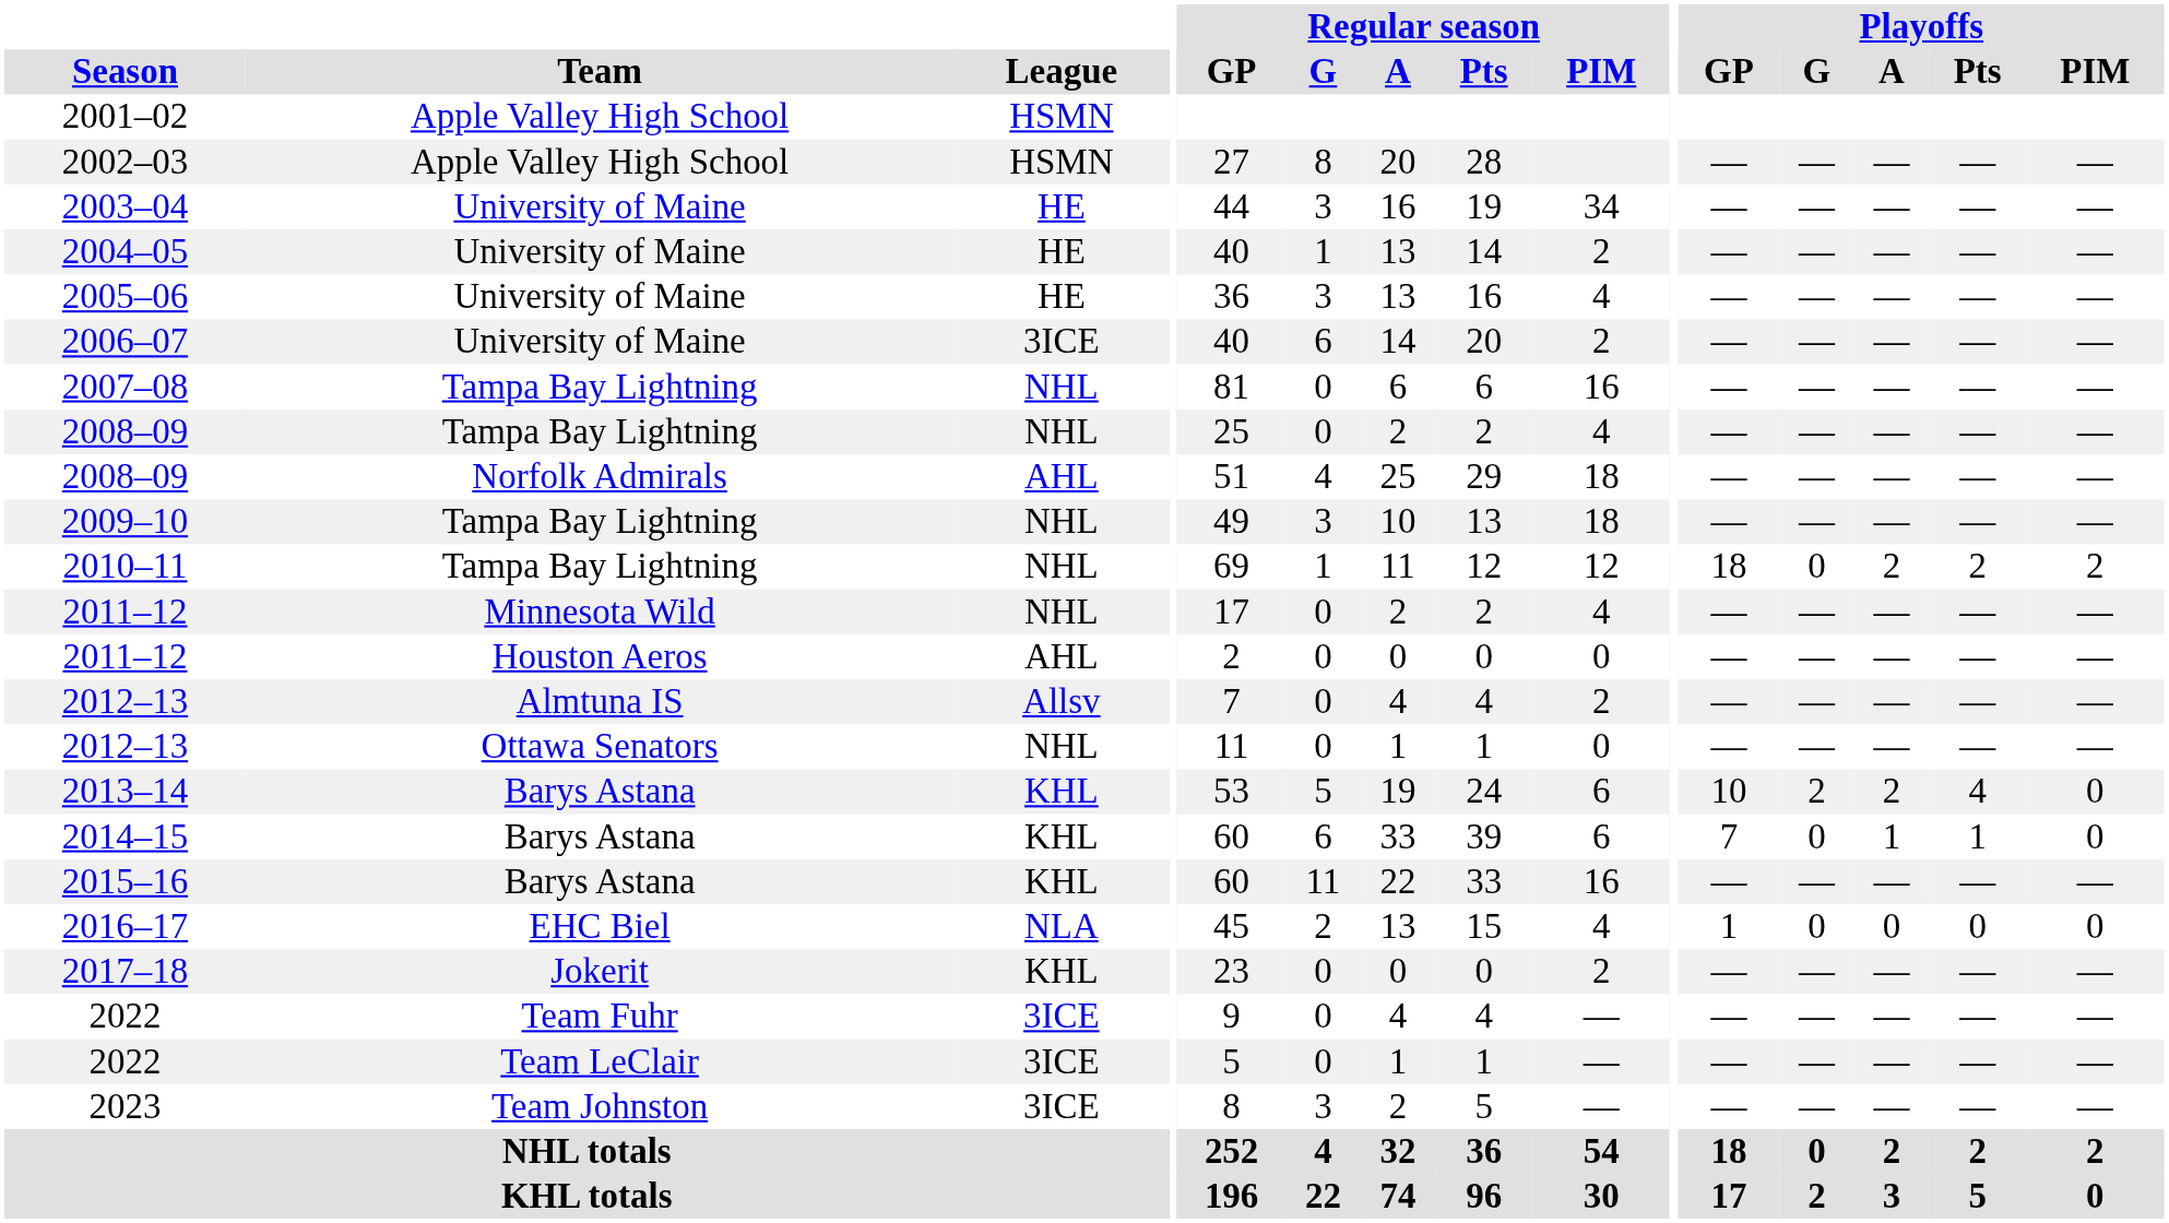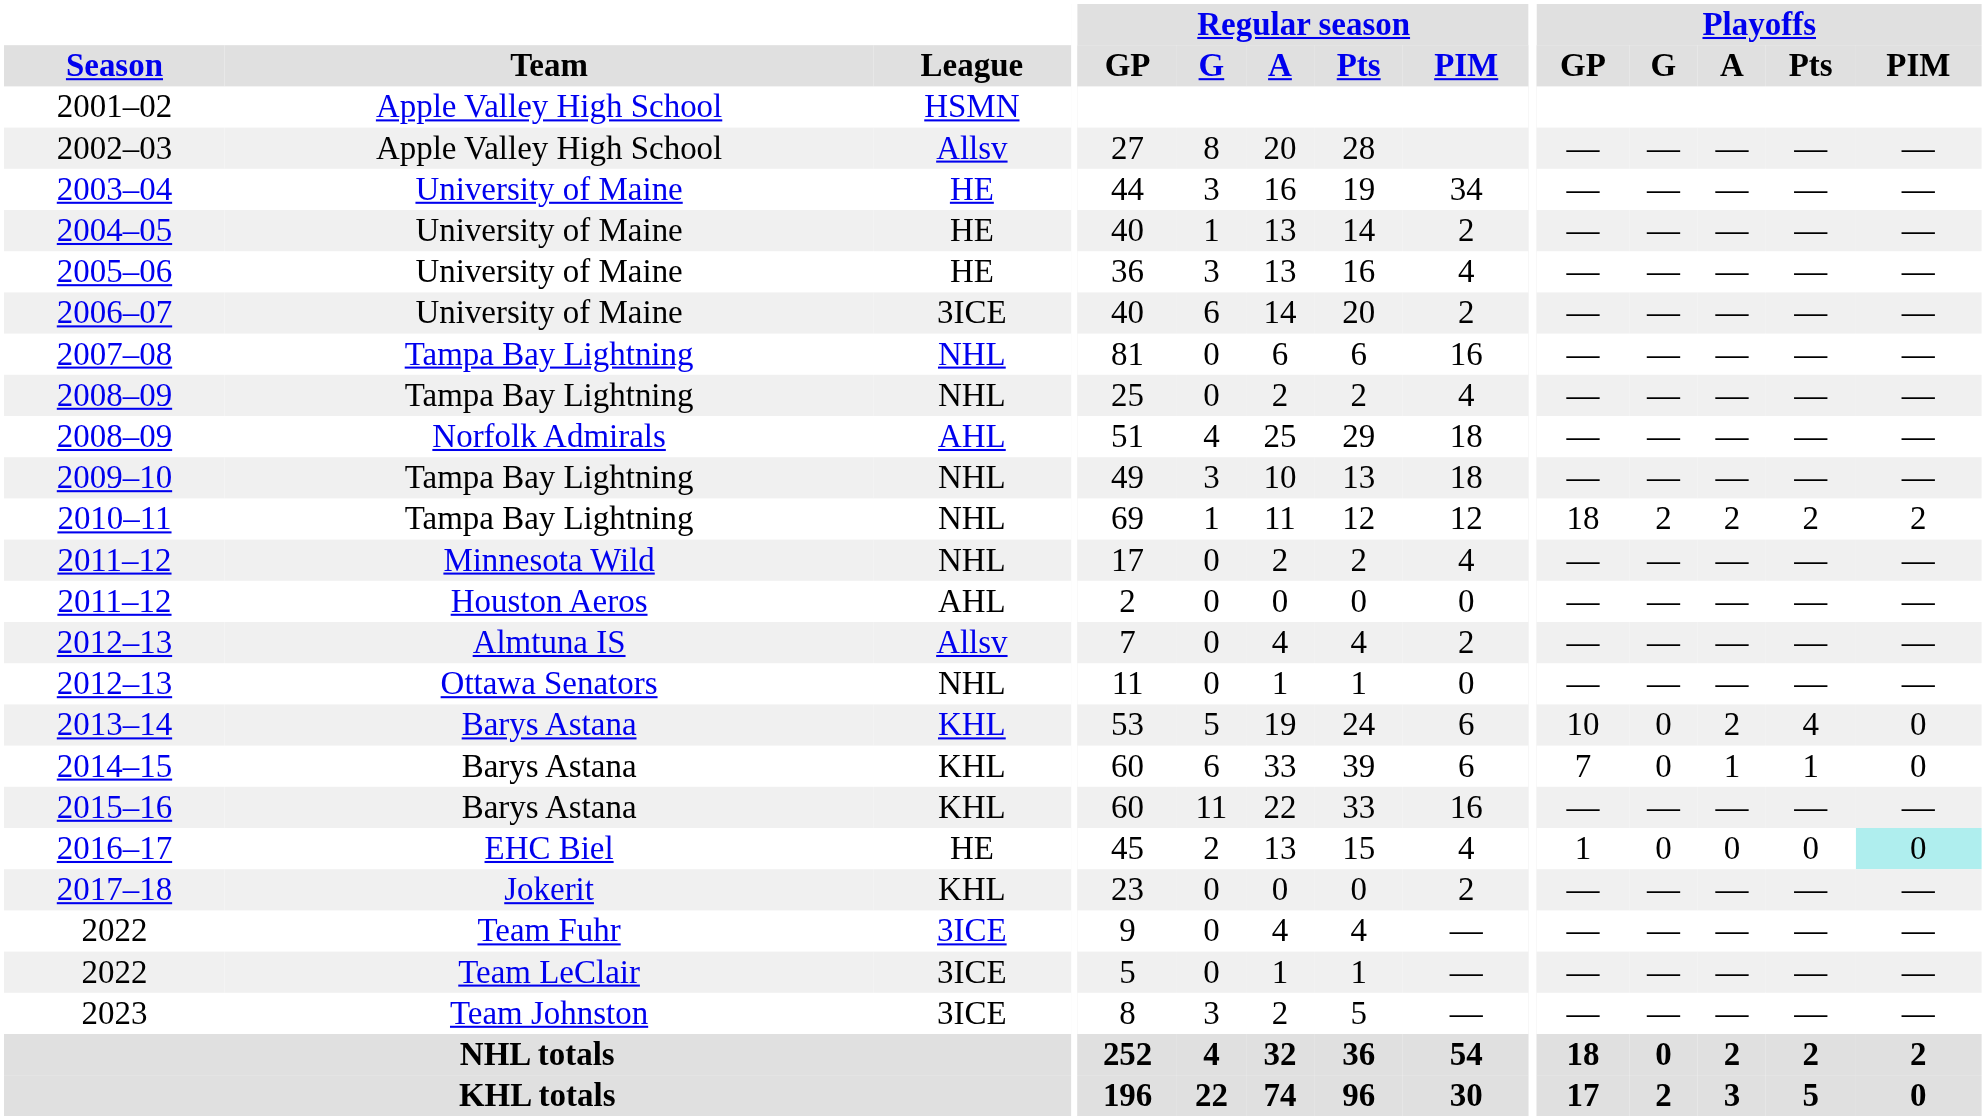 <table border="0" cellpadding="1" cellspacing="0" style="text-align:center; width:60em">
 <tr bgcolor="#e0e0e0">
 <th colspan="3" bgcolor="#ffffff"></th>
 <th rowspan="99" bgcolor="#ffffff"></th>
 <th colspan="5"><a href='#'>Regular season</a></th>
 <th rowspan="99" bgcolor="#ffffff"></th>
 <th colspan="5"><a href='#'>Playoffs</a></th>
 </tr>
 <tr bgcolor="#e0e0e0">
 <th><a href='#'>Season</a></th>
 <th>Team</th>
 <th>League</th>
 <th>GP</th>
 <th><a href='#'>G</a></th>
 <th><a href='#'>A</a></th>
 <th><a href='#'>Pts</a></th>
 <th><a href='#'>PIM</a></th>
 <th>GP</th>
 <th>G</th>
 <th>A</th>
 <th>Pts</th>
 <th>PIM</th>
 </tr>
 <tr>
 <td>2001–02</td>
 <td><a href='#'>Apple Valley High School</a></td>
 <td><a href='#'>HSMN</a></td>
 <td></td>
 <td></td>
 <td></td>
 <td></td>
 <td></td>
 <td></td>
 <td></td>
 <td></td>
 <td></td>
 <td></td>
 </tr>
 <tr style="background:#f0f0f0;">
 <td>2002–03</td>
 <td>Apple Valley High School</td>
-<td>HSMN</td>
+<td><a href='#'>Allsv</a></td>
 <td>27</td>
 <td>8</td>
 <td>20</td>
 <td>28</td>
 <td></td>
 <td>—</td>
 <td>—</td>
 <td>—</td>
 <td>—</td>
 <td>—</td>
 </tr>
 <tr>
 <td><a href='#'>2003–04</a></td>
 <td><a href='#'>University of Maine</a></td>
 <td><a href='#'>HE</a></td>
 <td>44</td>
 <td>3</td>
 <td>16</td>
 <td>19</td>
 <td>34</td>
 <td>—</td>
 <td>—</td>
 <td>—</td>
 <td>—</td>
 <td>—</td>
 </tr>
 <tr style="background:#f0f0f0;">
 <td><a href='#'>2004–05</a></td>
 <td>University of Maine</td>
 <td>HE</td>
 <td>40</td>
 <td>1</td>
 <td>13</td>
 <td>14</td>
 <td>2</td>
 <td>—</td>
 <td>—</td>
 <td>—</td>
 <td>—</td>
 <td>—</td>
 </tr>
 <tr>
 <td><a href='#'>2005–06</a></td>
 <td>University of Maine</td>
 <td>HE</td>
 <td>36</td>
 <td>3</td>
 <td>13</td>
 <td>16</td>
 <td>4</td>
 <td>—</td>
 <td>—</td>
 <td>—</td>
 <td>—</td>
 <td>—</td>
 </tr>
 <tr style="background:#f0f0f0;">
 <td><a href='#'>2006–07</a></td>
 <td>University of Maine</td>
 <td>3ICE</td>
 <td>40</td>
 <td>6</td>
 <td>14</td>
 <td>20</td>
 <td>2</td>
 <td>—</td>
 <td>—</td>
 <td>—</td>
 <td>—</td>
 <td>—</td>
 </tr>
 <tr>
 <td><a href='#'>2007–08</a></td>
 <td><a href='#'>Tampa Bay Lightning</a></td>
 <td><a href='#'>NHL</a></td>
 <td>81</td>
 <td>0</td>
 <td>6</td>
 <td>6</td>
 <td>16</td>
 <td>—</td>
 <td>—</td>
 <td>—</td>
 <td>—</td>
 <td>—</td>
 </tr>
 <tr style="background:#f0f0f0;">
 <td><a href='#'>2008–09</a></td>
 <td>Tampa Bay Lightning</td>
 <td>NHL</td>
 <td>25</td>
 <td>0</td>
 <td>2</td>
 <td>2</td>
 <td>4</td>
 <td>—</td>
 <td>—</td>
 <td>—</td>
 <td>—</td>
 <td>—</td>
 </tr>
 <tr>
 <td><a href='#'>2008–09</a></td>
 <td><a href='#'>Norfolk Admirals</a></td>
 <td><a href='#'>AHL</a></td>
 <td>51</td>
 <td>4</td>
 <td>25</td>
 <td>29</td>
 <td>18</td>
 <td>—</td>
 <td>—</td>
 <td>—</td>
 <td>—</td>
 <td>—</td>
 </tr>
 <tr style="background:#f0f0f0;">
 <td><a href='#'>2009–10</a></td>
 <td>Tampa Bay Lightning</td>
 <td>NHL</td>
 <td>49</td>
 <td>3</td>
 <td>10</td>
 <td>13</td>
 <td>18</td>
 <td>—</td>
 <td>—</td>
 <td>—</td>
 <td>—</td>
 <td>—</td>
 </tr>
 <tr>
 <td><a href='#'>2010–11</a></td>
 <td>Tampa Bay Lightning</td>
 <td>NHL</td>
 <td>69</td>
 <td>1</td>
 <td>11</td>
 <td>12</td>
 <td>12</td>
 <td>18</td>
-<td>0</td>
+<td>2</td>
 <td>2</td>
 <td>2</td>
 <td>2</td>
 </tr>
 <tr style="background:#f0f0f0;">
 <td><a href='#'>2011–12</a></td>
 <td><a href='#'>Minnesota Wild</a></td>
 <td>NHL</td>
 <td>17</td>
 <td>0</td>
 <td>2</td>
 <td>2</td>
 <td>4</td>
 <td>—</td>
 <td>—</td>
 <td>—</td>
 <td>—</td>
 <td>—</td>
 </tr>
 <tr>
 <td><a href='#'>2011–12</a></td>
 <td><a href='#'>Houston Aeros</a></td>
 <td>AHL</td>
 <td>2</td>
 <td>0</td>
 <td>0</td>
 <td>0</td>
 <td>0</td>
 <td>—</td>
 <td>—</td>
 <td>—</td>
 <td>—</td>
 <td>—</td>
 </tr>
 <tr style="background:#f0f0f0;">
 <td><a href='#'>2012–13</a></td>
 <td><a href='#'>Almtuna IS</a></td>
 <td><a href='#'>Allsv</a></td>
 <td>7</td>
 <td>0</td>
 <td>4</td>
 <td>4</td>
 <td>2</td>
 <td>—</td>
 <td>—</td>
 <td>—</td>
 <td>—</td>
 <td>—</td>
 </tr>
 <tr>
 <td><a href='#'>2012–13</a></td>
 <td><a href='#'>Ottawa Senators</a></td>
 <td>NHL</td>
 <td>11</td>
 <td>0</td>
 <td>1</td>
 <td>1</td>
 <td>0</td>
 <td>—</td>
 <td>—</td>
 <td>—</td>
 <td>—</td>
 <td>—</td>
 </tr>
 <tr style="background:#f0f0f0;">
 <td><a href='#'>2013–14</a></td>
 <td><a href='#'>Barys Astana</a></td>
 <td><a href='#'>KHL</a></td>
 <td>53</td>
 <td>5</td>
 <td>19</td>
 <td>24</td>
 <td>6</td>
 <td>10</td>
-<td>2</td>
+<td>0</td>
 <td>2</td>
 <td>4</td>
 <td>0</td>
 </tr>
 <tr>
 <td><a href='#'>2014–15</a></td>
 <td>Barys Astana</td>
 <td>KHL</td>
 <td>60</td>
 <td>6</td>
 <td>33</td>
 <td>39</td>
 <td>6</td>
 <td>7</td>
 <td>0</td>
 <td>1</td>
 <td>1</td>
 <td>0</td>
 </tr>
 <tr style="background:#f0f0f0;">
 <td><a href='#'>2015–16</a></td>
 <td>Barys Astana</td>
 <td>KHL</td>
 <td>60</td>
 <td>11</td>
 <td>22</td>
 <td>33</td>
 <td>16</td>
 <td>—</td>
 <td>—</td>
 <td>—</td>
 <td>—</td>
 <td>—</td>
 </tr>
 <tr>
 <td><a href='#'>2016–17</a></td>
 <td><a href='#'>EHC Biel</a></td>
-<td><a href='#'>NLA</a></td>
+<td>HE</td>
 <td>45</td>
 <td>2</td>
 <td>13</td>
 <td>15</td>
 <td>4</td>
 <td>1</td>
 <td>0</td>
 <td>0</td>
 <td>0</td>
-<td>0</td>
+<td style="background: paleturquoise;">0</td>
 </tr>
 <tr style="background:#f0f0f0;">
 <td><a href='#'>2017–18</a></td>
 <td><a href='#'>Jokerit</a></td>
 <td>KHL</td>
 <td>23</td>
 <td>0</td>
 <td>0</td>
 <td>0</td>
 <td>2</td>
 <td>—</td>
 <td>—</td>
 <td>—</td>
 <td>—</td>
 <td>—</td>
 </tr>
 <tr>
 <td>2022</td>
 <td><a href='#'>Team Fuhr</a></td>
 <td><a href='#'>3ICE</a></td>
 <td>9</td>
 <td>0</td>
 <td>4</td>
 <td>4</td>
 <td>—</td>
 <td>—</td>
 <td>—</td>
 <td>—</td>
 <td>—</td>
 <td>—</td>
 </tr>
 <tr style="background:#f0f0f0;">
 <td>2022</td>
 <td><a href='#'>Team LeClair</a></td>
 <td>3ICE</td>
 <td>5</td>
 <td>0</td>
 <td>1</td>
 <td>1</td>
 <td>—</td>
 <td>—</td>
 <td>—</td>
 <td>—</td>
 <td>—</td>
 <td>—</td>
 </tr>
 <tr>
 <td>2023</td>
 <td><a href='#'>Team Johnston</a></td>
 <td>3ICE</td>
 <td>8</td>
 <td>3</td>
 <td>2</td>
 <td>5</td>
 <td>—</td>
 <td>—</td>
 <td>—</td>
 <td>—</td>
 <td>—</td>
 <td>—</td>
 </tr>
 <tr style="background:#e0e0e0;">
 <th colspan="3">NHL totals</th>
 <th>252</th>
 <th>4</th>
 <th>32</th>
 <th>36</th>
 <th>54</th>
 <th>18</th>
 <th>0</th>
 <th>2</th>
 <th>2</th>
 <th>2</th>
 </tr>
 <tr style="background:#e0e0e0;">
 <th colspan="3">KHL totals</th>
 <th>196</th>
 <th>22</th>
 <th>74</th>
 <th>96</th>
 <th>30</th>
 <th>17</th>
 <th>2</th>
 <th>3</th>
 <th>5</th>
 <th>0</th>
 </tr>
 </table>
